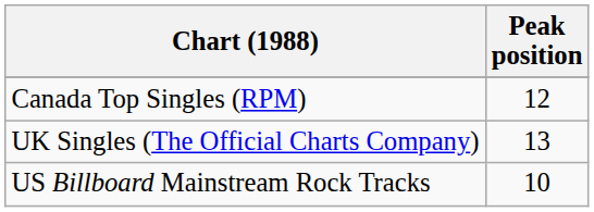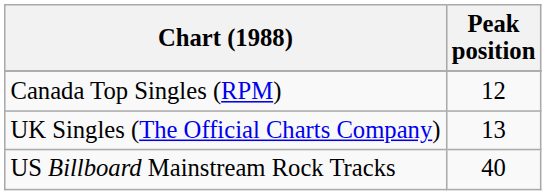 <table class="wikitable sortable">
 <tr>
 <th align="left">Chart (1988)</th>
 <th align="center">Peak<br>position</th>
 </tr>
 <tr>
 </tr>
 <tr>
 <td align="left">Canada Top Singles (<a href='#'>RPM</a>)</td>
 <td align="center">12</td>
 </tr>
 <tr>
 <td align="left">UK Singles (<a href='#'>The Official Charts Company</a>)</td>
 <td align="center">13</td>
 </tr>
 <tr>
 <td align="left">US <em>Billboard</em> Mainstream Rock Tracks</td>
-<td align="center">10</td>
+<td align="center">40</td>
 </tr>
 </table>
